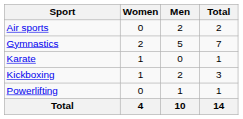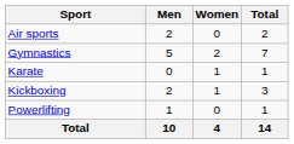 <table class="wikitable sortable" style="text-align:center;">
 <tr>
 <th width=180>Sport</th>
+<th width=55>Men</th>
 <th width=55>Women</th>
-<th width=55>Men</th>
 <th width=55>Total</th>
 </tr>
 <tr>
 <td align=left><a href='#'>Air sports</a></td>
+<td>2</td>
 <td>0</td>
-<td>2</td>
 <td>2</td>
 </tr>
 <tr>
 <td align=left><a href='#'>Gymnastics</a></td>
+<td>5</td>
 <td>2</td>
-<td>5</td>
 <td>7</td>
 </tr>
 <tr>
 <td align=left><a href='#'>Karate</a></td>
+<td>0</td>
+<td>1</td>
+<td>1</td>
+</tr>
+<tr>
+<td align=left><a href='#'>Kickboxing</a></td>
+<td>2</td>
+<td>1</td>
+<td>3</td>
+</tr>
+<tr>
+<td align=left><a href='#'>Powerlifting</a></td>
 <td>1</td>
 <td>0</td>
 <td>1</td>
 </tr>
 <tr>
-<td align=left><a href='#'>Kickboxing</a></td>
-<td>1</td>
-<td>2</td>
-<td>3</td>
-</tr>
-<tr>
-<td align=left><a href='#'>Powerlifting</a></td>
-<td>0</td>
-<td>1</td>
-<td>1</td>
-</tr>
-<tr>
 <th>Total</th>
+<th>10</th>
 <th>4</th>
-<th>10</th>
 <th>14</th>
 </tr>
 </table>
